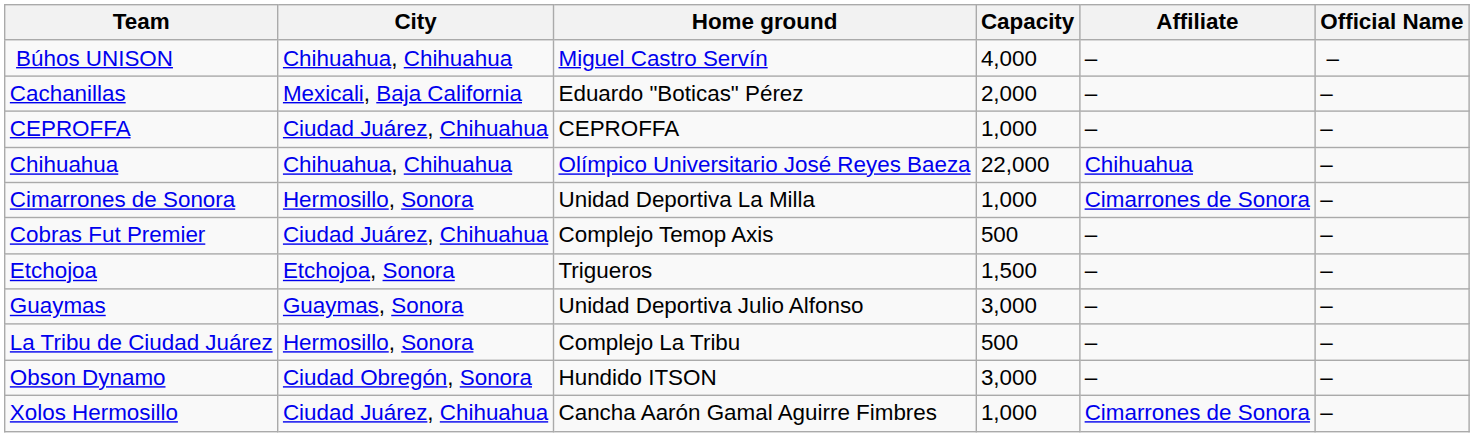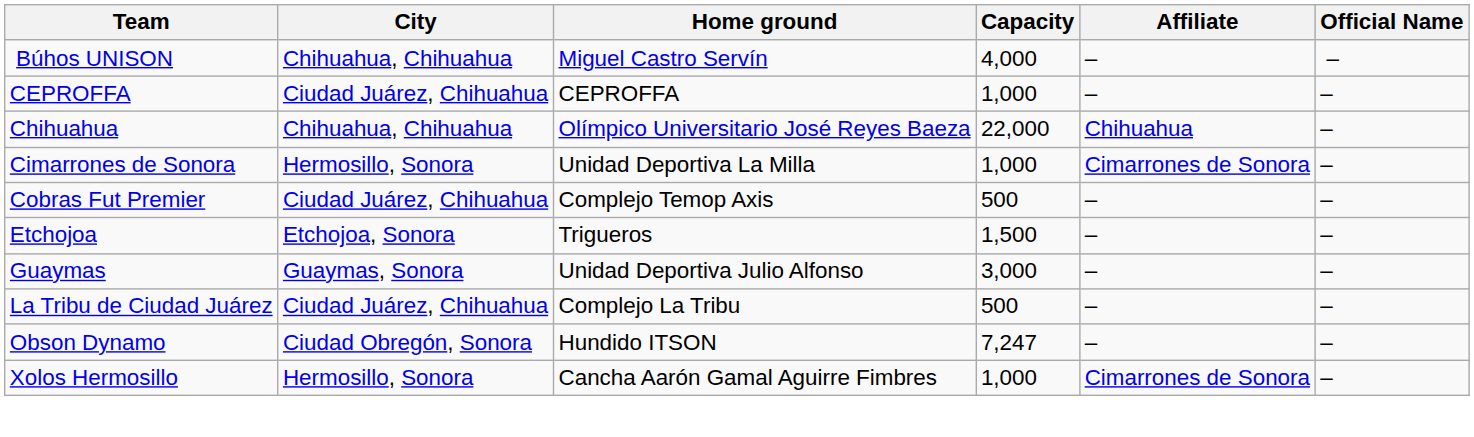 <table class="wikitable sortable">
 <tr>
 <th>Team</th>
 <th>City</th>
 <th>Home ground</th>
 <th>Capacity</th>
 <th>Affiliate</th>
 <th>Official Name</th>
 </tr>
 <tr>
 <td> <a href='#'>Búhos UNISON</a> </td>
 <td><a href='#'>Chihuahua</a>, <a href='#'>Chihuahua</a> </td>
 <td><a href='#'>Miguel Castro Servín</a></td>
 <td>4,000</td>
 <td>– </td>
 <td> –</td>
-</tr>
-<tr>
-<td><a href='#'>Cachanillas</a></td>
-<td><a href='#'>Mexicali</a>, <a href='#'>Baja California</a></td>
-<td>Eduardo "Boticas" Pérez</td>
-<td>2,000</td>
-<td>–</td>
-<td>–</td>
 </tr>
 <tr>
 <td><a href='#'>CEPROFFA</a></td>
 <td><a href='#'>Ciudad Juárez</a>, <a href='#'>Chihuahua</a></td>
 <td>CEPROFFA</td>
 <td>1,000</td>
 <td>–</td>
 <td>–</td>
 </tr>
 <tr>
 <td><a href='#'>Chihuahua</a></td>
 <td><a href='#'>Chihuahua</a>, <a href='#'>Chihuahua</a> </td>
 <td><a href='#'>Olímpico Universitario José Reyes Baeza</a></td>
 <td>22,000</td>
 <td><a href='#'>Chihuahua</a></td>
 <td>–</td>
 </tr>
 <tr>
 <td><a href='#'>Cimarrones de Sonora</a></td>
 <td><a href='#'>Hermosillo</a>, <a href='#'>Sonora</a></td>
 <td>Unidad Deportiva La Milla</td>
 <td>1,000</td>
 <td><a href='#'>Cimarrones de Sonora</a></td>
 <td>–</td>
 </tr>
 <tr>
 <td><a href='#'>Cobras Fut Premier</a></td>
 <td><a href='#'>Ciudad Juárez</a>, <a href='#'>Chihuahua</a></td>
 <td>Complejo Temop Axis</td>
 <td>500</td>
 <td>–</td>
 <td>–</td>
 </tr>
 <tr>
 <td><a href='#'>Etchojoa</a></td>
 <td><a href='#'>Etchojoa</a>, <a href='#'>Sonora</a></td>
 <td>Trigueros</td>
 <td>1,500</td>
 <td>–</td>
 <td>–</td>
 </tr>
 <tr>
 <td><a href='#'>Guaymas</a></td>
 <td><a href='#'>Guaymas</a>, <a href='#'>Sonora</a></td>
 <td>Unidad Deportiva Julio Alfonso</td>
 <td>3,000</td>
 <td>–</td>
 <td>–</td>
 </tr>
 <tr>
 <td><a href='#'>La Tribu de Ciudad Juárez</a></td>
-<td><a href='#'>Hermosillo</a>, <a href='#'>Sonora</a></td>
+<td><a href='#'>Ciudad Juárez</a>, <a href='#'>Chihuahua</a></td>
 <td>Complejo La Tribu</td>
 <td>500</td>
 <td>–</td>
 <td>–</td>
 </tr>
 <tr>
 <td><a href='#'>Obson Dynamo</a></td>
 <td><a href='#'>Ciudad Obregón</a>, <a href='#'>Sonora</a></td>
 <td>Hundido ITSON</td>
-<td>3,000</td>
+<td>7,247</td>
 <td>–</td>
 <td>–</td>
 </tr>
 <tr>
 <td><a href='#'>Xolos Hermosillo</a></td>
-<td><a href='#'>Ciudad Juárez</a>, <a href='#'>Chihuahua</a></td>
+<td><a href='#'>Hermosillo</a>, <a href='#'>Sonora</a></td>
 <td>Cancha Aarón Gamal Aguirre Fimbres</td>
 <td>1,000</td>
 <td><a href='#'>Cimarrones de Sonora</a></td>
 <td>–</td>
 </tr>
 </table>
